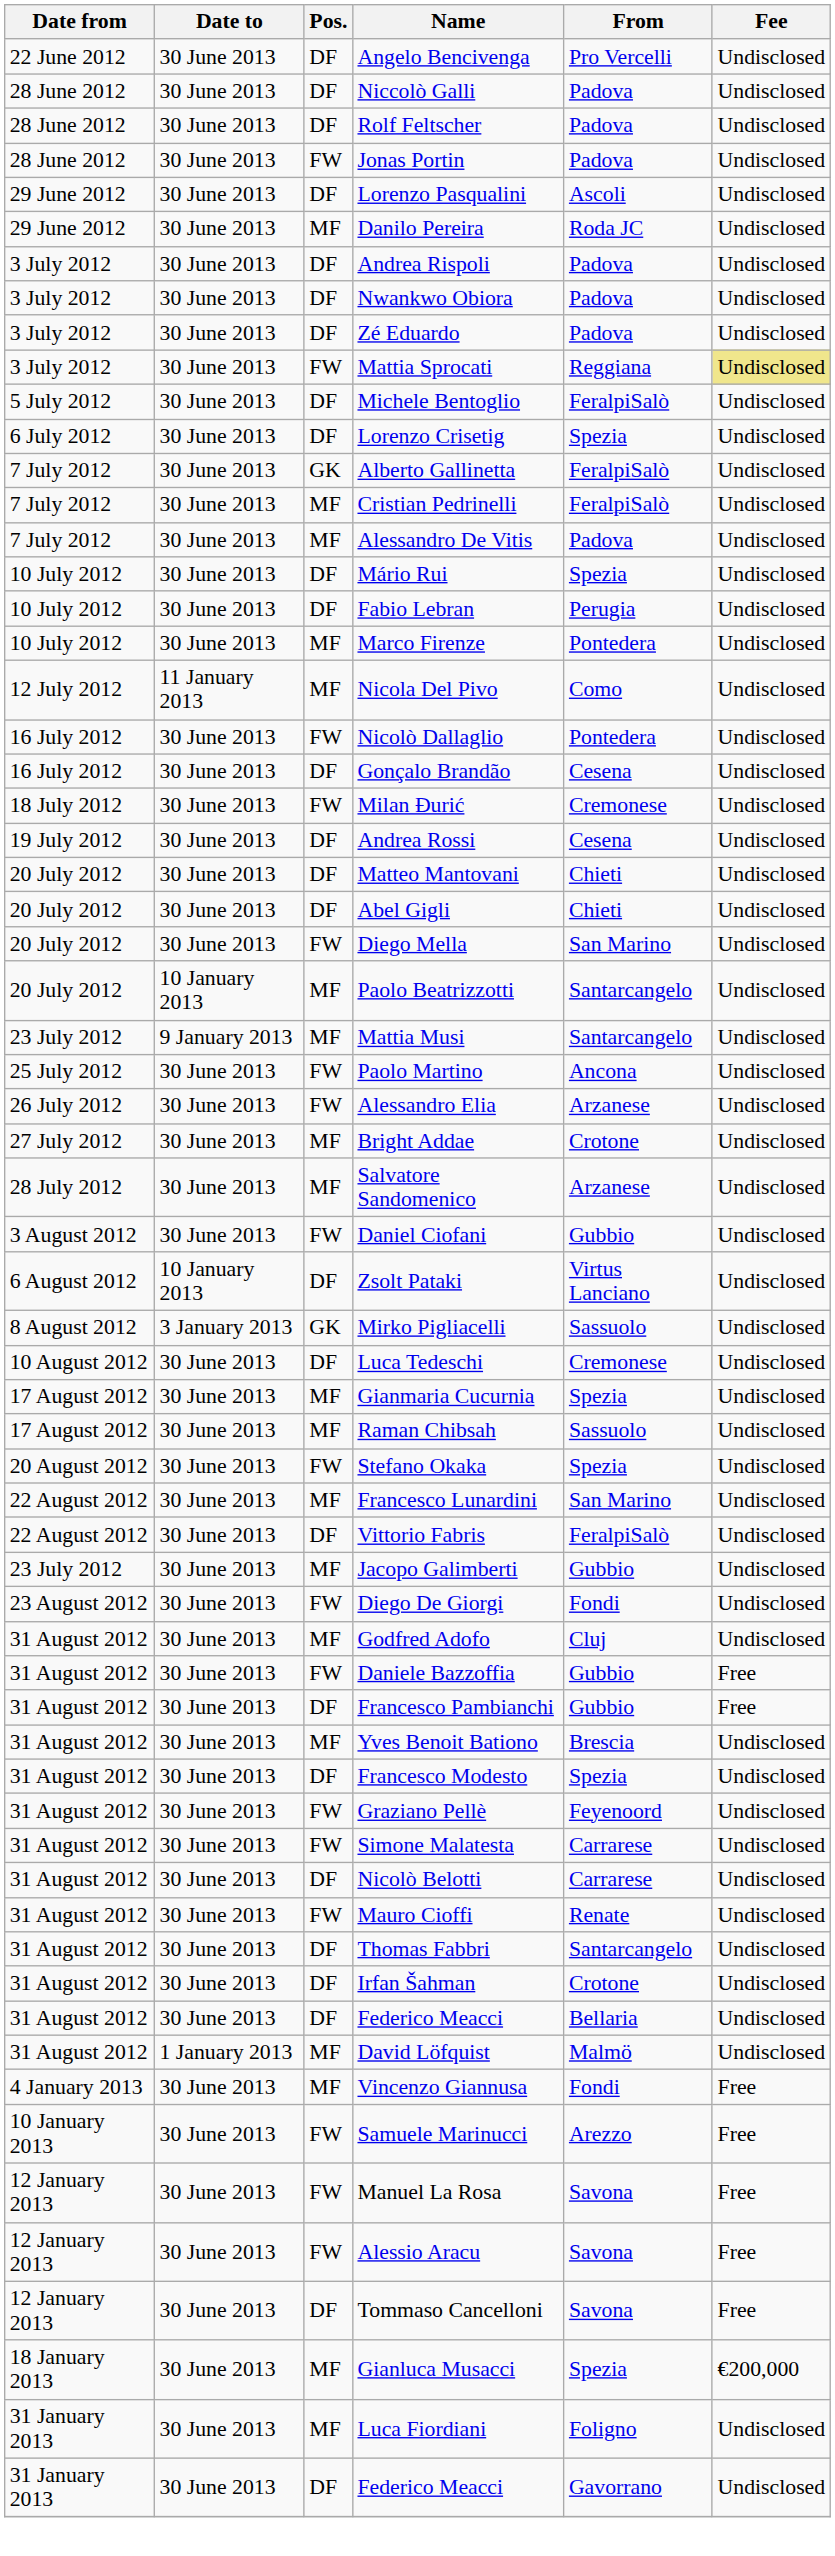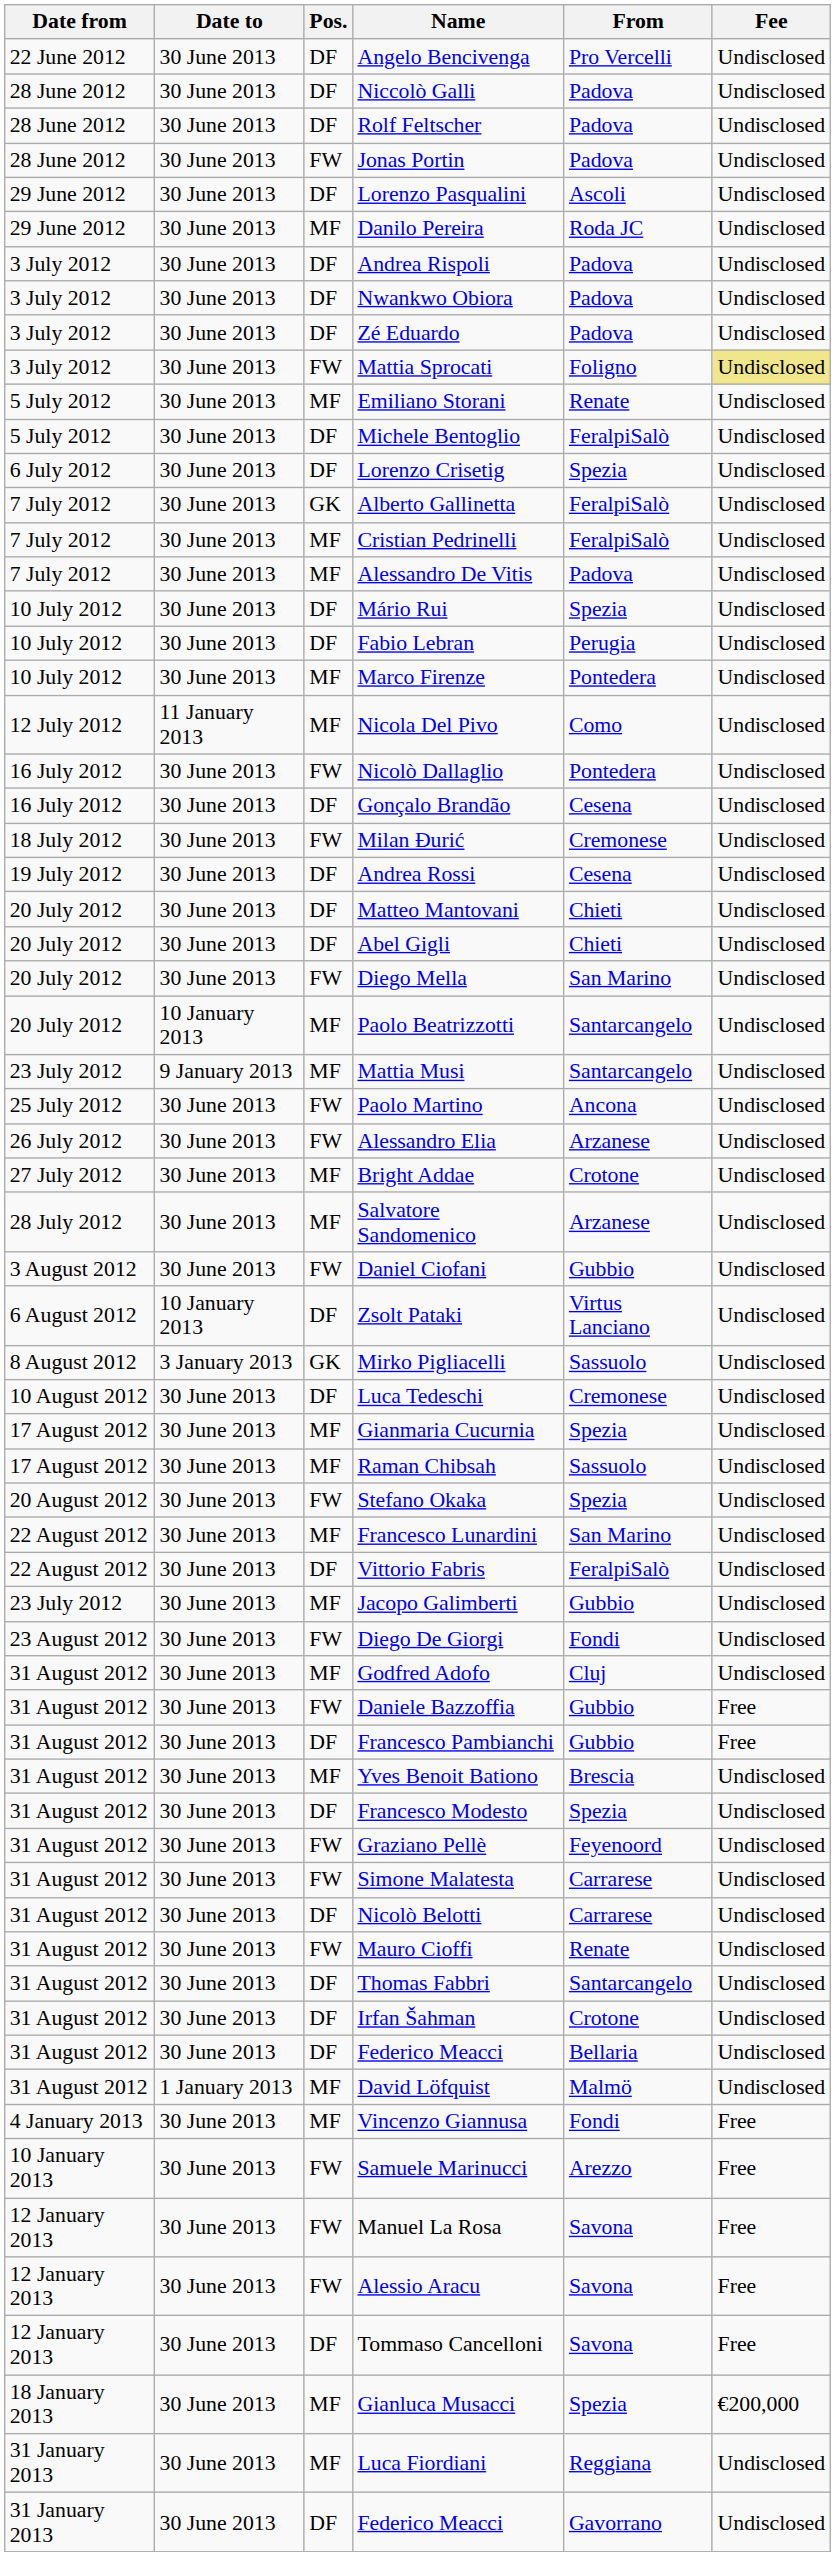 <table class="wikitable">
 <tr>
 <th>Date from</th>
 <th>Date to</th>
 <th>Pos.</th>
 <th>Name</th>
 <th>From</th>
 <th>Fee</th>
 </tr>
 <tr>
 <td>22 June 2012</td>
 <td>30 June 2013</td>
 <td>DF</td>
 <td> <a href='#'>Angelo Bencivenga</a></td>
 <td> <a href='#'>Pro Vercelli</a></td>
 <td>Undisclosed</td>
 </tr>
 <tr>
 <td>28 June 2012</td>
 <td>30 June 2013</td>
 <td>DF</td>
 <td> <a href='#'>Niccolò Galli</a></td>
 <td> <a href='#'>Padova</a></td>
 <td>Undisclosed</td>
 </tr>
 <tr>
 <td>28 June 2012</td>
 <td>30 June 2013</td>
 <td>DF</td>
 <td> <a href='#'>Rolf Feltscher</a></td>
 <td> <a href='#'>Padova</a></td>
 <td>Undisclosed</td>
 </tr>
 <tr>
 <td>28 June 2012</td>
 <td>30 June 2013</td>
 <td>FW</td>
 <td> <a href='#'>Jonas Portin</a></td>
 <td> <a href='#'>Padova</a></td>
 <td>Undisclosed</td>
 </tr>
 <tr>
 <td>29 June 2012</td>
 <td>30 June 2013</td>
 <td>DF</td>
 <td> <a href='#'>Lorenzo Pasqualini</a></td>
 <td> <a href='#'>Ascoli</a></td>
 <td>Undisclosed</td>
 </tr>
 <tr>
 <td>29 June 2012</td>
 <td>30 June 2013</td>
 <td>MF</td>
 <td> <a href='#'>Danilo Pereira</a></td>
 <td> <a href='#'>Roda JC</a></td>
 <td>Undisclosed</td>
 </tr>
 <tr>
 <td>3 July 2012</td>
 <td>30 June 2013</td>
 <td>DF</td>
 <td> <a href='#'>Andrea Rispoli</a></td>
 <td> <a href='#'>Padova</a></td>
 <td>Undisclosed</td>
 </tr>
 <tr>
 <td>3 July 2012</td>
 <td>30 June 2013</td>
 <td>DF</td>
 <td> <a href='#'>Nwankwo Obiora</a></td>
 <td> <a href='#'>Padova</a></td>
 <td>Undisclosed</td>
 </tr>
 <tr>
 <td>3 July 2012</td>
 <td>30 June 2013</td>
 <td>DF</td>
 <td> <a href='#'>Zé Eduardo</a></td>
 <td> <a href='#'>Padova</a></td>
 <td>Undisclosed</td>
 </tr>
 <tr>
 <td>3 July 2012</td>
 <td>30 June 2013</td>
 <td>FW</td>
 <td> <a href='#'>Mattia Sprocati</a></td>
-<td> <a href='#'>Reggiana</a></td>
+<td> <a href='#'>Foligno</a></td>
 <td style="background: khaki;">Undisclosed</td>
+</tr>
+<tr>
+<td>5 July 2012</td>
+<td>30 June 2013</td>
+<td>MF</td>
+<td> <a href='#'>Emiliano Storani</a></td>
+<td> <a href='#'>Renate</a></td>
+<td>Undisclosed</td>
 </tr>
 <tr>
 <td>5 July 2012</td>
 <td>30 June 2013</td>
 <td>DF</td>
 <td> <a href='#'>Michele Bentoglio</a></td>
 <td> <a href='#'>FeralpiSalò</a></td>
 <td>Undisclosed</td>
 </tr>
 <tr>
 <td>6 July 2012</td>
 <td>30 June 2013</td>
 <td>DF</td>
 <td> <a href='#'>Lorenzo Crisetig</a></td>
 <td> <a href='#'>Spezia</a></td>
 <td>Undisclosed</td>
 </tr>
 <tr>
 <td>7 July 2012</td>
 <td>30 June 2013</td>
 <td>GK</td>
 <td> <a href='#'>Alberto Gallinetta</a></td>
 <td> <a href='#'>FeralpiSalò</a></td>
 <td>Undisclosed</td>
 </tr>
 <tr>
 <td>7 July 2012</td>
 <td>30 June 2013</td>
 <td>MF</td>
 <td> <a href='#'>Cristian Pedrinelli</a></td>
 <td> <a href='#'>FeralpiSalò</a></td>
 <td>Undisclosed</td>
 </tr>
 <tr>
 <td>7 July 2012</td>
 <td>30 June 2013</td>
 <td>MF</td>
 <td> <a href='#'>Alessandro De Vitis</a></td>
 <td> <a href='#'>Padova</a></td>
 <td>Undisclosed</td>
 </tr>
 <tr>
 <td>10 July 2012</td>
 <td>30 June 2013</td>
 <td>DF</td>
 <td> <a href='#'>Mário Rui</a></td>
 <td> <a href='#'>Spezia</a></td>
 <td>Undisclosed</td>
 </tr>
 <tr>
 <td>10 July 2012</td>
 <td>30 June 2013</td>
 <td>DF</td>
 <td> <a href='#'>Fabio Lebran</a></td>
 <td> <a href='#'>Perugia</a></td>
 <td>Undisclosed</td>
 </tr>
 <tr>
 <td>10 July 2012</td>
 <td>30 June 2013</td>
 <td>MF</td>
 <td> <a href='#'>Marco Firenze</a></td>
 <td> <a href='#'>Pontedera</a></td>
 <td>Undisclosed</td>
 </tr>
 <tr>
 <td>12 July 2012</td>
 <td>11 January 2013</td>
 <td>MF</td>
 <td> <a href='#'>Nicola Del Pivo</a></td>
 <td> <a href='#'>Como</a></td>
 <td>Undisclosed</td>
 </tr>
 <tr>
 <td>16 July 2012</td>
 <td>30 June 2013</td>
 <td>FW</td>
 <td> <a href='#'>Nicolò Dallaglio</a></td>
 <td> <a href='#'>Pontedera</a></td>
 <td>Undisclosed</td>
 </tr>
 <tr>
 <td>16 July 2012</td>
 <td>30 June 2013</td>
 <td>DF</td>
 <td> <a href='#'>Gonçalo Brandão</a></td>
 <td> <a href='#'>Cesena</a></td>
 <td>Undisclosed</td>
 </tr>
 <tr>
 <td>18 July 2012</td>
 <td>30 June 2013</td>
 <td>FW</td>
 <td> <a href='#'>Milan Đurić</a></td>
 <td> <a href='#'>Cremonese</a></td>
 <td>Undisclosed</td>
 </tr>
 <tr>
 <td>19 July 2012</td>
 <td>30 June 2013</td>
 <td>DF</td>
 <td> <a href='#'>Andrea Rossi</a></td>
 <td> <a href='#'>Cesena</a></td>
 <td>Undisclosed</td>
 </tr>
 <tr>
 <td>20 July 2012</td>
 <td>30 June 2013</td>
 <td>DF</td>
 <td> <a href='#'>Matteo Mantovani</a></td>
 <td> <a href='#'>Chieti</a></td>
 <td>Undisclosed</td>
 </tr>
 <tr>
 <td>20 July 2012</td>
 <td>30 June 2013</td>
 <td>DF</td>
 <td> <a href='#'>Abel Gigli</a></td>
 <td> <a href='#'>Chieti</a></td>
 <td>Undisclosed</td>
 </tr>
 <tr>
 <td>20 July 2012</td>
 <td>30 June 2013</td>
 <td>FW</td>
 <td> <a href='#'>Diego Mella</a></td>
 <td> <a href='#'>San Marino</a></td>
 <td>Undisclosed</td>
 </tr>
 <tr>
 <td>20 July 2012</td>
 <td>10 January 2013</td>
 <td>MF</td>
 <td> <a href='#'>Paolo Beatrizzotti</a></td>
 <td> <a href='#'>Santarcangelo</a></td>
 <td>Undisclosed</td>
 </tr>
 <tr>
 <td>23 July 2012</td>
 <td>9 January 2013</td>
 <td>MF</td>
 <td> <a href='#'>Mattia Musi</a></td>
 <td> <a href='#'>Santarcangelo</a></td>
 <td>Undisclosed</td>
 </tr>
 <tr>
 <td>25 July 2012</td>
 <td>30 June 2013</td>
 <td>FW</td>
 <td> <a href='#'>Paolo Martino</a></td>
 <td> <a href='#'>Ancona</a></td>
 <td>Undisclosed</td>
 </tr>
 <tr>
 <td>26 July 2012</td>
 <td>30 June 2013</td>
 <td>FW</td>
 <td> <a href='#'>Alessandro Elia</a></td>
 <td> <a href='#'>Arzanese</a></td>
 <td>Undisclosed</td>
 </tr>
 <tr>
 <td>27 July 2012</td>
 <td>30 June 2013</td>
 <td>MF</td>
 <td> <a href='#'>Bright Addae</a></td>
 <td> <a href='#'>Crotone</a></td>
 <td>Undisclosed</td>
 </tr>
 <tr>
 <td>28 July 2012</td>
 <td>30 June 2013</td>
 <td>MF</td>
 <td> <a href='#'>Salvatore Sandomenico</a></td>
 <td> <a href='#'>Arzanese</a></td>
 <td>Undisclosed</td>
 </tr>
 <tr>
 <td>3 August 2012</td>
 <td>30 June 2013</td>
 <td>FW</td>
 <td> <a href='#'>Daniel Ciofani</a></td>
 <td> <a href='#'>Gubbio</a></td>
 <td>Undisclosed</td>
 </tr>
 <tr>
 <td>6 August 2012</td>
 <td>10 January 2013</td>
 <td>DF</td>
 <td> <a href='#'>Zsolt Pataki</a></td>
 <td> <a href='#'>Virtus Lanciano</a></td>
 <td>Undisclosed</td>
 </tr>
 <tr>
 <td>8 August 2012</td>
 <td>3 January 2013</td>
 <td>GK</td>
 <td> <a href='#'>Mirko Pigliacelli</a></td>
 <td> <a href='#'>Sassuolo</a></td>
 <td>Undisclosed</td>
 </tr>
 <tr>
 <td>10 August 2012</td>
 <td>30 June 2013</td>
 <td>DF</td>
 <td> <a href='#'>Luca Tedeschi</a></td>
 <td> <a href='#'>Cremonese</a></td>
 <td>Undisclosed</td>
 </tr>
 <tr>
 <td>17 August 2012</td>
 <td>30 June 2013</td>
 <td>MF</td>
 <td> <a href='#'>Gianmaria Cucurnia</a></td>
 <td> <a href='#'>Spezia</a></td>
 <td>Undisclosed</td>
 </tr>
 <tr>
 <td>17 August 2012</td>
 <td>30 June 2013</td>
 <td>MF</td>
 <td> <a href='#'>Raman Chibsah</a></td>
 <td> <a href='#'>Sassuolo</a></td>
 <td>Undisclosed</td>
 </tr>
 <tr>
 <td>20 August 2012</td>
 <td>30 June 2013</td>
 <td>FW</td>
 <td> <a href='#'>Stefano Okaka</a></td>
 <td> <a href='#'>Spezia</a></td>
 <td>Undisclosed</td>
 </tr>
 <tr>
 <td>22 August 2012</td>
 <td>30 June 2013</td>
 <td>MF</td>
 <td> <a href='#'>Francesco Lunardini</a></td>
 <td> <a href='#'>San Marino</a></td>
 <td>Undisclosed</td>
 </tr>
 <tr>
 <td>22 August 2012</td>
 <td>30 June 2013</td>
 <td>DF</td>
 <td> <a href='#'>Vittorio Fabris</a></td>
 <td> <a href='#'>FeralpiSalò</a></td>
 <td>Undisclosed</td>
 </tr>
 <tr>
 <td>23 July 2012</td>
 <td>30 June 2013</td>
 <td>MF</td>
 <td> <a href='#'>Jacopo Galimberti</a></td>
 <td> <a href='#'>Gubbio</a></td>
 <td>Undisclosed</td>
 </tr>
 <tr>
 <td>23 August 2012</td>
 <td>30 June 2013</td>
 <td>FW</td>
 <td> <a href='#'>Diego De Giorgi</a></td>
 <td> <a href='#'>Fondi</a></td>
 <td>Undisclosed</td>
 </tr>
 <tr>
 <td>31 August 2012</td>
 <td>30 June 2013</td>
 <td>MF</td>
 <td> <a href='#'>Godfred Adofo</a></td>
 <td> <a href='#'>Cluj</a></td>
 <td>Undisclosed</td>
 </tr>
 <tr>
 <td>31 August 2012</td>
 <td>30 June 2013</td>
 <td>FW</td>
 <td> <a href='#'>Daniele Bazzoffia</a></td>
 <td> <a href='#'>Gubbio</a></td>
 <td>Free</td>
 </tr>
 <tr>
 <td>31 August 2012</td>
 <td>30 June 2013</td>
 <td>DF</td>
 <td> <a href='#'>Francesco Pambianchi</a></td>
 <td> <a href='#'>Gubbio</a></td>
 <td>Free</td>
 </tr>
 <tr>
 <td>31 August 2012</td>
 <td>30 June 2013</td>
 <td>MF</td>
 <td> <a href='#'>Yves Benoit Bationo</a></td>
 <td> <a href='#'>Brescia</a></td>
 <td>Undisclosed</td>
 </tr>
 <tr>
 <td>31 August 2012</td>
 <td>30 June 2013</td>
 <td>DF</td>
 <td> <a href='#'>Francesco Modesto</a></td>
 <td> <a href='#'>Spezia</a></td>
 <td>Undisclosed</td>
 </tr>
 <tr>
 <td>31 August 2012</td>
 <td>30 June 2013</td>
 <td>FW</td>
 <td> <a href='#'>Graziano Pellè</a></td>
 <td> <a href='#'>Feyenoord</a></td>
 <td>Undisclosed</td>
 </tr>
 <tr>
 <td>31 August 2012</td>
 <td>30 June 2013</td>
 <td>FW</td>
 <td> <a href='#'>Simone Malatesta</a></td>
 <td> <a href='#'>Carrarese</a></td>
 <td>Undisclosed</td>
 </tr>
 <tr>
 <td>31 August 2012</td>
 <td>30 June 2013</td>
 <td>DF</td>
 <td> <a href='#'>Nicolò Belotti</a></td>
 <td> <a href='#'>Carrarese</a></td>
 <td>Undisclosed</td>
 </tr>
 <tr>
 <td>31 August 2012</td>
 <td>30 June 2013</td>
 <td>FW</td>
 <td> <a href='#'>Mauro Cioffi</a></td>
 <td> <a href='#'>Renate</a></td>
 <td>Undisclosed</td>
 </tr>
 <tr>
 <td>31 August 2012</td>
 <td>30 June 2013</td>
 <td>DF</td>
 <td> <a href='#'>Thomas Fabbri</a></td>
 <td> <a href='#'>Santarcangelo</a></td>
 <td>Undisclosed</td>
 </tr>
 <tr>
 <td>31 August 2012</td>
 <td>30 June 2013</td>
 <td>DF</td>
 <td> <a href='#'>Irfan Šahman</a></td>
 <td> <a href='#'>Crotone</a></td>
 <td>Undisclosed</td>
 </tr>
 <tr>
 <td>31 August 2012</td>
 <td>30 June 2013</td>
 <td>DF</td>
 <td> <a href='#'>Federico Meacci</a></td>
 <td> <a href='#'>Bellaria</a></td>
 <td>Undisclosed</td>
 </tr>
 <tr>
 <td>31 August 2012</td>
 <td>1 January 2013</td>
 <td>MF</td>
 <td> <a href='#'>David Löfquist</a></td>
 <td> <a href='#'>Malmö</a></td>
 <td>Undisclosed</td>
 </tr>
 <tr>
 <td>4 January 2013</td>
 <td>30 June 2013</td>
 <td>MF</td>
 <td> <a href='#'>Vincenzo Giannusa</a></td>
 <td> <a href='#'>Fondi</a></td>
 <td>Free</td>
 </tr>
 <tr>
 <td>10 January 2013</td>
 <td>30 June 2013</td>
 <td>FW</td>
 <td> <a href='#'>Samuele Marinucci</a></td>
 <td> <a href='#'>Arezzo</a></td>
 <td>Free</td>
 </tr>
 <tr>
 <td>12 January 2013</td>
 <td>30 June 2013</td>
 <td>FW</td>
 <td> Manuel La Rosa</td>
 <td> <a href='#'>Savona</a></td>
 <td>Free</td>
 </tr>
 <tr>
 <td>12 January 2013</td>
 <td>30 June 2013</td>
 <td>FW</td>
 <td> <a href='#'>Alessio Aracu</a></td>
 <td> <a href='#'>Savona</a></td>
 <td>Free</td>
 </tr>
 <tr>
 <td>12 January 2013</td>
 <td>30 June 2013</td>
 <td>DF</td>
 <td> Tommaso Cancelloni</td>
 <td> <a href='#'>Savona</a></td>
 <td>Free</td>
 </tr>
 <tr>
 <td>18 January 2013</td>
 <td>30 June 2013</td>
 <td>MF</td>
 <td> <a href='#'>Gianluca Musacci</a></td>
 <td> <a href='#'>Spezia</a></td>
 <td>€200,000</td>
 </tr>
 <tr>
 <td>31 January 2013</td>
 <td>30 June 2013</td>
 <td>MF</td>
 <td> <a href='#'>Luca Fiordiani</a></td>
-<td> <a href='#'>Foligno</a></td>
+<td> <a href='#'>Reggiana</a></td>
 <td>Undisclosed</td>
 </tr>
 <tr>
 <td>31 January 2013</td>
 <td>30 June 2013</td>
 <td>DF</td>
 <td> <a href='#'>Federico Meacci</a></td>
 <td> <a href='#'>Gavorrano</a></td>
 <td>Undisclosed</td>
 </tr>
 <tr>
 </tr>
 </table>
